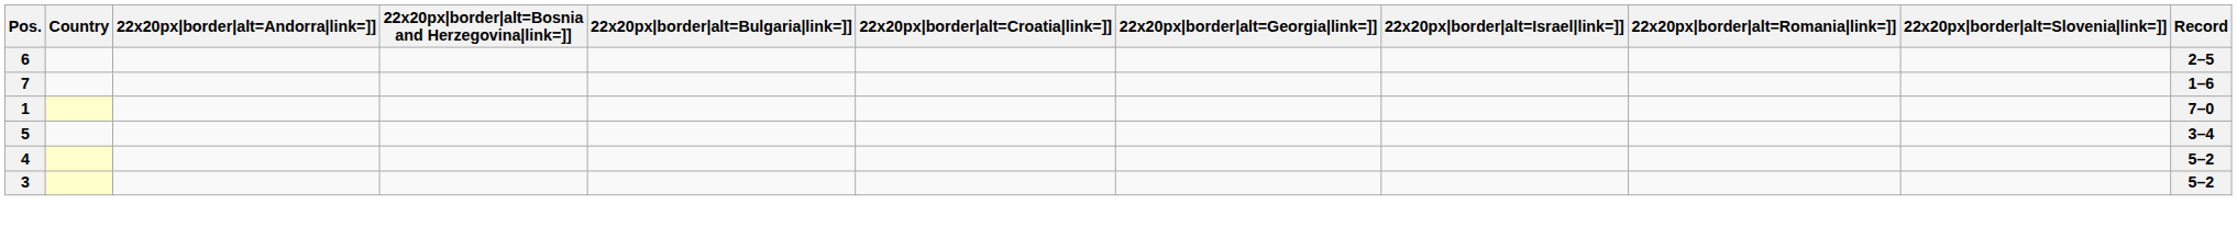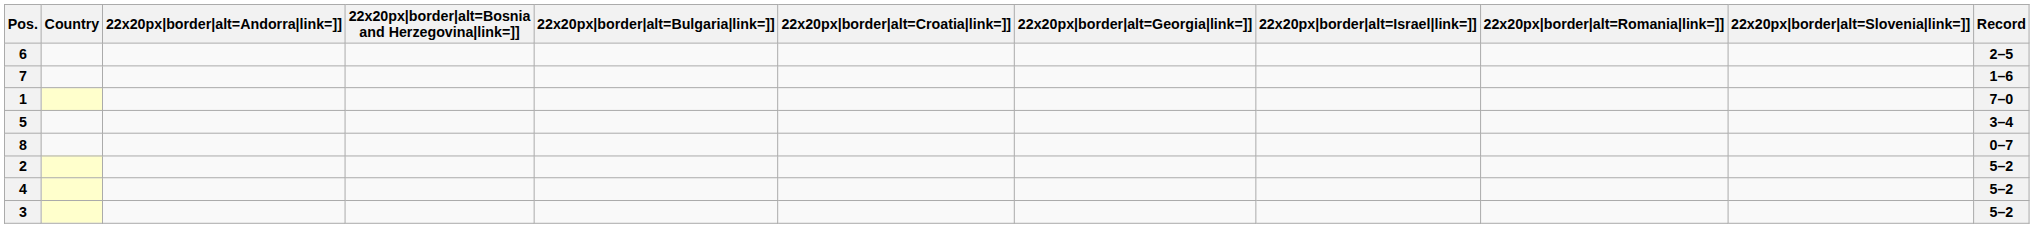 <table class="wikitable sortable nowrap" style="text-align:center; font-size:0.9em;">
 <tr>
 <th>Pos.</th>
 <th>Country</th>
 <th [[Image:>22x20px|border|alt=Andorra|link=]]</th>
 <th [[Image:>22x20px|border|alt=Bosnia and Herzegovina|link=]]</th>
 <th [[Image:>22x20px|border|alt=Bulgaria|link=]]</th>
 <th [[Image:>22x20px|border|alt=Croatia|link=]]</th>
 <th [[Image:>22x20px|border|alt=Georgia|link=]]</th>
 <th [[Image:>22x20px|border|alt=Israel|link=]]</th>
 <th [[Image:>22x20px|border|alt=Romania|link=]]</th>
 <th [[Image:>22x20px|border|alt=Slovenia|link=]]</th>
 <th>Record</th>
 </tr>
 <tr>
 <th>6</th>
 <td style="text-align:left;"></td>
 <td></td>
 <td></td>
 <td></td>
 <td></td>
 <td></td>
 <td></td>
 <td></td>
 <td></td>
 <th>2–5</th>
 </tr>
 <tr>
 <th>7</th>
 <td style="text-align:left;"></td>
 <td></td>
 <td></td>
 <td></td>
 <td></td>
 <td></td>
 <td></td>
 <td></td>
 <td></td>
 <th>1–6</th>
 </tr>
 <tr>
 <th>1</th>
 <td style="text-align:left; background:#ffffcc;"></td>
 <td></td>
 <td></td>
 <td></td>
 <td></td>
 <td></td>
 <td></td>
 <td></td>
 <td></td>
 <th>7–0</th>
 </tr>
 <tr>
 <th>5</th>
 <td style="text-align:left;"></td>
 <td></td>
 <td></td>
 <td></td>
 <td></td>
 <td></td>
 <td></td>
 <td></td>
 <td></td>
 <th>3–4</th>
 </tr>
 <tr>
+<th>8</th>
+<td style="text-align:left;"></td>
+<td></td>
+<td></td>
+<td></td>
+<td></td>
+<td></td>
+<td></td>
+<td></td>
+<td></td>
+<th>0–7</th>
+</tr>
+<tr>
+<th>2</th>
+<td style="text-align:left; background:#ffffcc;"></td>
+<td></td>
+<td></td>
+<td></td>
+<td></td>
+<td></td>
+<td></td>
+<td></td>
+<td></td>
+<th>5–2</th>
+</tr>
+<tr>
 <th>4</th>
 <td style="text-align:left; background:#ffffcc;"></td>
 <td></td>
 <td></td>
 <td></td>
 <td></td>
 <td></td>
 <td></td>
 <td></td>
 <td></td>
 <th>5–2</th>
 </tr>
 <tr>
 <th>3</th>
 <td style="text-align:left; background:#ffffcc;"></td>
 <td></td>
 <td></td>
 <td></td>
 <td></td>
 <td></td>
 <td></td>
 <td></td>
 <td></td>
 <th>5–2</th>
 </tr>
 </table>
